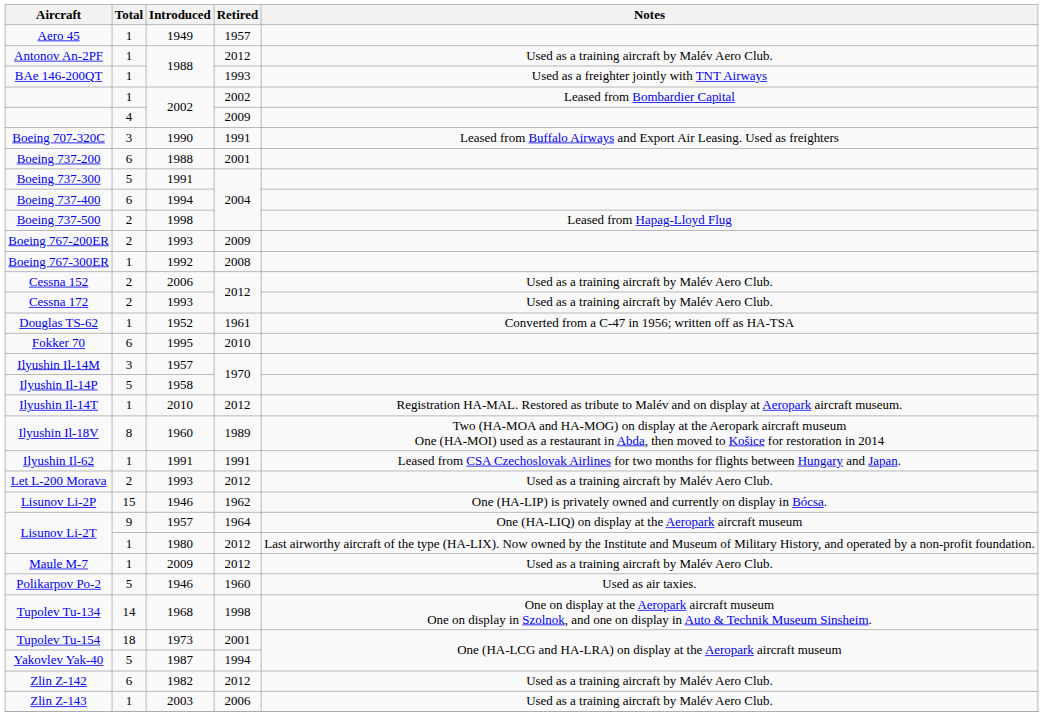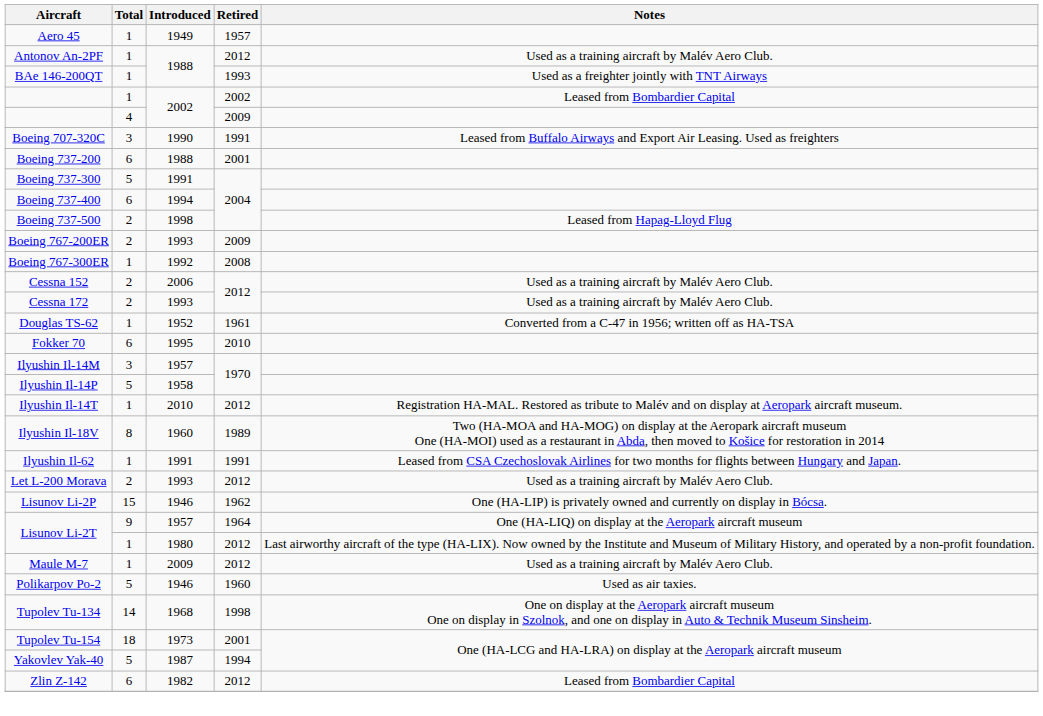 <table class="wikitable" style="text-align:center; margin:auto;">
 <tr>
 <th>Aircraft</th>
 <th>Total</th>
 <th>Introduced</th>
 <th>Retired</th>
 <th>Notes</th>
 </tr>
 <tr>
 <td><a href='#'>Aero 45</a></td>
 <td>1</td>
 <td>1949</td>
 <td>1957</td>
 <td></td>
 </tr>
 <tr>
 <td><a href='#'>Antonov An-2PF</a></td>
 <td>1</td>
 <td rowspan=2>1988</td>
 <td>2012</td>
 <td>Used as a training aircraft by Malév Aero Club.</td>
 </tr>
 <tr>
 <td><a href='#'>BAe 146-200QT</a></td>
 <td>1</td>
 <td>1993</td>
 <td>Used as a freighter jointly with <a href='#'>TNT Airways</a></td>
 </tr>
 <tr>
 <td></td>
 <td>1</td>
 <td rowspan=2>2002</td>
 <td>2002</td>
 <td>Leased from <a href='#'>Bombardier Capital</a></td>
 </tr>
 <tr>
 <td></td>
 <td>4</td>
 <td>2009</td>
 <td></td>
 </tr>
 <tr>
 <td><a href='#'>Boeing 707-320C</a></td>
 <td>3</td>
 <td>1990</td>
 <td>1991</td>
 <td>Leased from <a href='#'>Buffalo Airways</a> and Export Air Leasing. Used as freighters</td>
 </tr>
 <tr>
 <td><a href='#'>Boeing 737-200</a></td>
 <td>6</td>
 <td>1988</td>
 <td>2001</td>
 <td></td>
 </tr>
 <tr>
 <td><a href='#'>Boeing 737-300</a></td>
 <td>5</td>
 <td>1991</td>
 <td rowspan=3>2004</td>
 <td></td>
 </tr>
 <tr>
 <td><a href='#'>Boeing 737-400</a></td>
 <td>6</td>
 <td>1994</td>
 <td></td>
 </tr>
 <tr>
 <td><a href='#'>Boeing 737-500</a></td>
 <td>2</td>
 <td>1998</td>
 <td>Leased from <a href='#'>Hapag-Lloyd Flug</a></td>
 </tr>
 <tr>
 <td><a href='#'>Boeing 767-200ER</a></td>
 <td>2</td>
 <td>1993</td>
 <td>2009</td>
 <td></td>
 </tr>
 <tr>
 <td><a href='#'>Boeing 767-300ER</a></td>
 <td>1</td>
 <td>1992</td>
 <td>2008</td>
 <td></td>
 </tr>
 <tr>
 <td><a href='#'>Cessna 152</a></td>
 <td>2</td>
 <td>2006</td>
 <td rowspan=2>2012</td>
 <td>Used as a training aircraft by Malév Aero Club.</td>
 </tr>
 <tr>
 <td><a href='#'>Cessna 172</a></td>
 <td>2</td>
 <td>1993</td>
 <td>Used as a training aircraft by Malév Aero Club.</td>
 </tr>
 <tr>
 <td><a href='#'>Douglas TS-62</a></td>
 <td>1</td>
 <td>1952</td>
 <td>1961</td>
 <td>Converted from a C-47 in 1956; written off as HA-TSA</td>
 </tr>
 <tr>
 <td><a href='#'>Fokker 70</a></td>
 <td>6</td>
 <td>1995</td>
 <td>2010</td>
 <td></td>
 </tr>
 <tr>
 <td><a href='#'>Ilyushin Il-14M</a></td>
 <td>3</td>
 <td>1957</td>
 <td rowspan=2>1970</td>
 <td></td>
 </tr>
 <tr>
 <td><a href='#'>Ilyushin Il-14P</a></td>
 <td>5</td>
 <td>1958</td>
 <td></td>
 </tr>
 <tr>
 <td><a href='#'>Ilyushin Il-14T</a></td>
 <td>1</td>
 <td>2010</td>
 <td>2012</td>
 <td>Registration HA-MAL. Restored as tribute to Malév and on display at <a href='#'>Aeropark</a> aircraft museum.</td>
 </tr>
 <tr>
 <td><a href='#'>Ilyushin Il-18V</a></td>
 <td>8</td>
 <td>1960</td>
 <td>1989</td>
 <td>Two (HA-MOA and HA-MOG) on display at the Aeropark aircraft museum <br> One (HA-MOI) used as a restaurant in <a href='#'>Abda</a>, then moved to <a href='#'>Košice</a> for restoration in 2014</td>
 </tr>
 <tr>
 <td><a href='#'>Ilyushin Il-62</a></td>
 <td>1</td>
 <td>1991</td>
 <td>1991</td>
 <td>Leased from <a href='#'>CSA Czechoslovak Airlines</a> for two months for flights between <a href='#'>Hungary</a> and <a href='#'>Japan</a>.</td>
 </tr>
 <tr>
 <td><a href='#'>Let L-200 Morava</a></td>
 <td>2</td>
 <td>1993</td>
 <td>2012</td>
 <td>Used as a training aircraft by Malév Aero Club.</td>
 </tr>
 <tr>
 <td><a href='#'>Lisunov Li-2P</a></td>
 <td>15</td>
 <td>1946</td>
 <td>1962</td>
 <td>One (HA-LIP) is privately owned and currently on display in <a href='#'>Bócsa</a>.</td>
 </tr>
 <tr>
 <td rowspan=2><a href='#'>Lisunov Li-2T</a></td>
 <td>9</td>
 <td>1957</td>
 <td>1964</td>
 <td>One (HA-LIQ) on display at the <a href='#'>Aeropark</a> aircraft museum</td>
 </tr>
 <tr>
 <td>1</td>
 <td>1980</td>
 <td>2012</td>
 <td>Last airworthy aircraft of the type (HA-LIX). Now owned by the Institute and Museum of Military History, and operated by a non-profit foundation.</td>
 </tr>
 <tr>
 <td><a href='#'>Maule M-7</a></td>
 <td>1</td>
 <td>2009</td>
 <td>2012</td>
 <td>Used as a training aircraft by Malév Aero Club.</td>
 </tr>
 <tr>
 <td><a href='#'>Polikarpov Po-2</a></td>
 <td>5</td>
 <td>1946</td>
 <td>1960</td>
 <td>Used as air taxies.</td>
 </tr>
 <tr>
 <td><a href='#'>Tupolev Tu-134</a></td>
 <td>14</td>
 <td>1968</td>
 <td>1998</td>
 <td>One on display at the <a href='#'>Aeropark</a> aircraft museum <br> One on display in <a href='#'>Szolnok</a>, and one on display in <a href='#'>Auto & Technik Museum Sinsheim</a>.</td>
 </tr>
 <tr>
 <td><a href='#'>Tupolev Tu-154</a></td>
 <td>18</td>
 <td>1973</td>
 <td>2001</td>
 <td rowspan=2>One (HA-LCG and HA-LRA) on display at the <a href='#'>Aeropark</a> aircraft museum</td>
 </tr>
 <tr>
 <td><a href='#'>Yakovlev Yak-40</a></td>
 <td>5</td>
 <td>1987</td>
 <td>1994</td>
 </tr>
 <tr>
 <td><a href='#'>Zlin Z-142</a></td>
 <td>6</td>
 <td>1982</td>
 <td>2012</td>
-<td>Used as a training aircraft by Malév Aero Club.</td>
-</tr>
-<tr>
-<td><a href='#'>Zlin Z-143</a></td>
-<td>1</td>
-<td>2003</td>
-<td>2006</td>
-<td>Used as a training aircraft by Malév Aero Club.</td>
+<td>Leased from <a href='#'>Bombardier Capital</a></td>
 </tr>
 <tr>
 </tr>
 </table>
